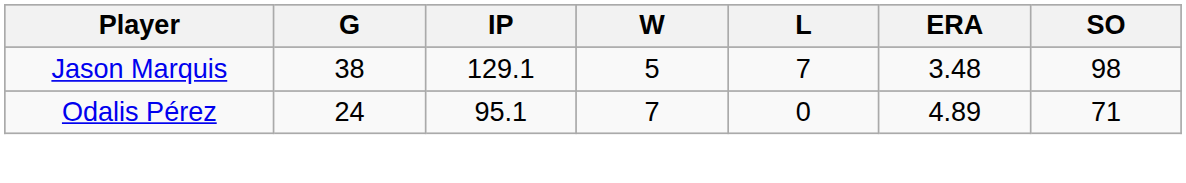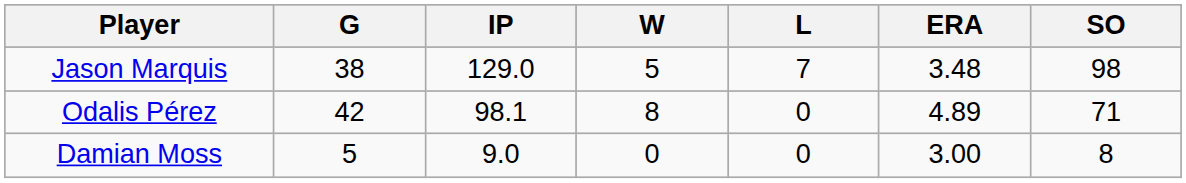 <table class="wikitable sortable">
 <tr>
 <th bgcolor="#DDDDFF" width="16%">Player</th>
 <th bgcolor="#DDDDFF" width="9%">G</th>
 <th bgcolor="#DDDDFF" width="9%">IP</th>
 <th bgcolor="#DDDDFF" width="9%">W</th>
 <th bgcolor="#DDDDFF" width="9%">L</th>
 <th bgcolor="#DDDDFF" width="9%">ERA</th>
 <th bgcolor="#DDDDFF" width="9%">SO</th>
 </tr>
 <tr align="center">
 <td><a href='#'>Jason Marquis</a></td>
 <td>38</td>
-<td>129.1</td>
+<td>129.0</td>
 <td>5</td>
 <td>7</td>
 <td>3.48</td>
 <td>98</td>
 </tr>
 <tr align="center">
 <td><a href='#'>Odalis Pérez</a></td>
-<td>24</td>
-<td>95.1</td>
-<td>7</td>
+<td>42</td>
+<td>98.1</td>
+<td>8</td>
 <td>0</td>
 <td>4.89</td>
 <td>71</td>
 </tr>
+<tr align="center">
+<td><a href='#'>Damian Moss</a></td>
+<td>5</td>
+<td>9.0</td>
+<td>0</td>
+<td>0</td>
+<td>3.00</td>
+<td>8</td>
+</tr>
 </table>
